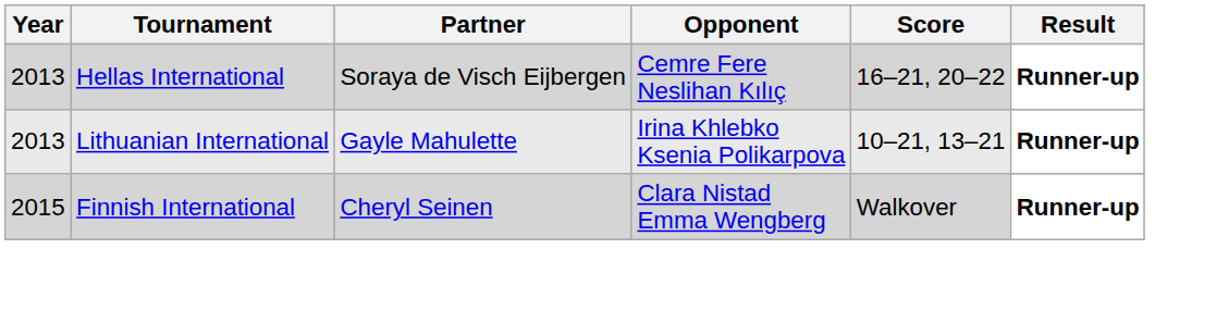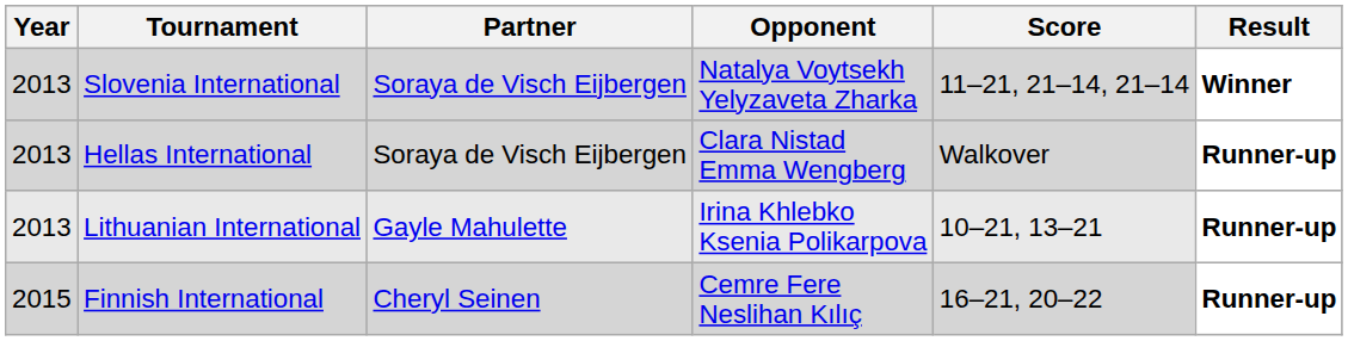 <table class="sortable wikitable" style="font-size: 90%;">
 <tr>
 <th>Year</th>
 <th>Tournament</th>
 <th>Partner</th>
 <th>Opponent</th>
 <th>Score</th>
 <th>Result</th>
 </tr>
 <tr style="background:#D5D5D5">
 <td align="center">2013</td>
+<td align="left"><a href='#'>Slovenia International</a></td>
+<td align="left"> <a href='#'>Soraya de Visch Eijbergen</a></td>
+<td align="left"> <a href='#'>Natalya Voytsekh</a><br> <a href='#'>Yelyzaveta Zharka</a></td>
+<td align="left">11–21, 21–14, 21–14</td>
+<td style="text-align:left; background:white"> <strong>Winner</strong></td>
+</tr>
+<tr style="background:#D5D5D5">
+<td align="center">2013</td>
 <td align="left"><a href='#'>Hellas International</a></td>
 <td align="left"> Soraya de Visch Eijbergen</td>
-<td align="left"> <a href='#'>Cemre Fere</a><br> <a href='#'>Neslihan Kılıç</a></td>
-<td align="left">16–21, 20–22</td>
+<td align="left"> <a href='#'>Clara Nistad</a><br> <a href='#'>Emma Wengberg</a></td>
+<td align="left">Walkover</td>
 <td style="text-align:left; background:white"> <strong>Runner-up</strong></td>
 </tr>
 <tr style="background:#E9E9E9">
 <td align="center">2013</td>
 <td align="left"><a href='#'>Lithuanian International</a></td>
 <td align="left"> <a href='#'>Gayle Mahulette</a></td>
 <td align="left"> <a href='#'>Irina Khlebko</a><br> <a href='#'>Ksenia Polikarpova</a></td>
 <td align="left">10–21, 13–21</td>
 <td style="text-align:left; background:white"> <strong>Runner-up</strong></td>
 </tr>
 <tr style="background:#D5D5D5">
 <td align="center">2015</td>
 <td align="left"><a href='#'>Finnish International</a></td>
 <td align="left"> <a href='#'>Cheryl Seinen</a></td>
-<td align="left"> <a href='#'>Clara Nistad</a><br> <a href='#'>Emma Wengberg</a></td>
-<td align="left">Walkover</td>
+<td align="left"> <a href='#'>Cemre Fere</a><br> <a href='#'>Neslihan Kılıç</a></td>
+<td align="left">16–21, 20–22</td>
 <td style="text-align:left; background:white"> <strong>Runner-up</strong></td>
 </tr>
 </table>
